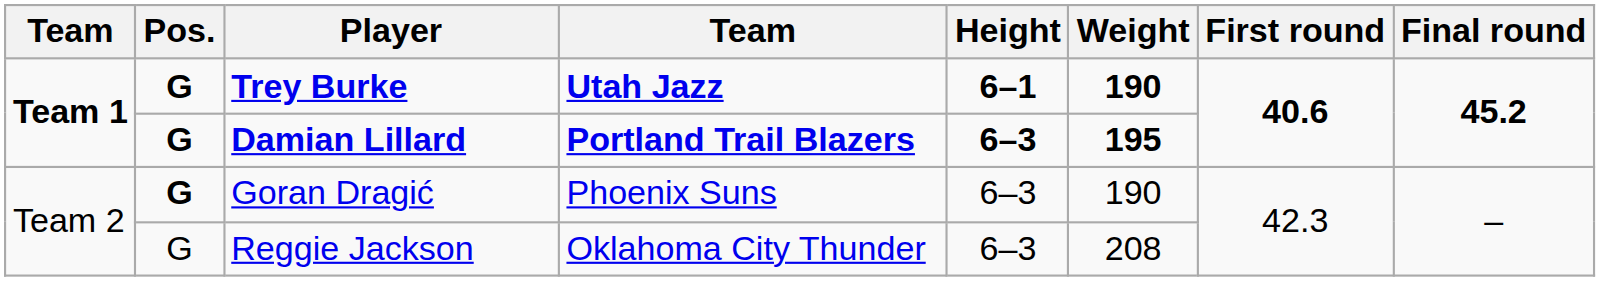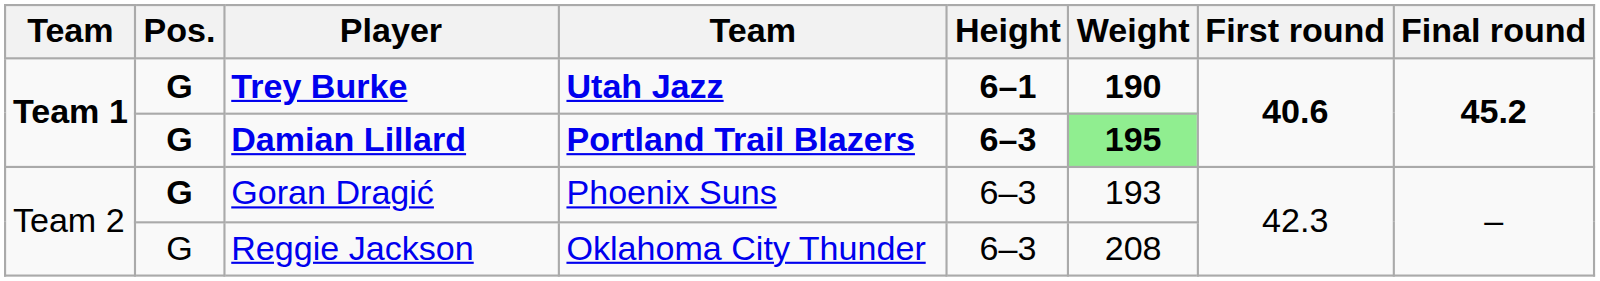 <table class="wikitable">
 <tr>
 <th>Team</th>
 <th>Pos.</th>
 <th style="width:150px;">Player</th>
 <th width=175>Team</th>
 <th>Height</th>
 <th>Weight</th>
 <th>First round</th>
 <th>Final round</th>
 </tr>
 <tr>
 <td rowspan=2><strong>Team 1</strong></td>
 <td style="text-align:center"><strong>G</strong></td>
 <td><strong><a href='#'>Trey Burke</a></strong></td>
 <td><strong><a href='#'>Utah Jazz</a></strong></td>
 <td align=center><strong>6–1</strong></td>
 <td align=center><strong>190</strong></td>
 <td style="text-align:center;" rowspan="2"><strong>40.6</strong></td>
 <td style="text-align:center;" rowspan="2"><strong>45.2</strong></td>
 </tr>
 <tr>
 <td style="text-align:center"><strong>G</strong></td>
 <td><strong><a href='#'>Damian Lillard</a></strong></td>
 <td><strong><a href='#'>Portland Trail Blazers</a></strong></td>
 <td align=center><strong>6–3</strong></td>
-<td align=center><strong>195</strong></td>
+<td align=center style="background: lightgreen;"><strong>195</strong></td>
 </tr>
 <tr>
 <td rowspan=2>Team 2</td>
 <td style="text-align:center"><strong>G</strong></td>
 <td><a href='#'>Goran Dragić</a></td>
 <td><a href='#'>Phoenix Suns</a></td>
 <td align=center>6–3</td>
-<td align=center>190</td>
+<td align=center>193</td>
 <td style="text-align:center;" rowspan="2">42.3</td>
 <td style="text-align:center;" rowspan="2">–</td>
 </tr>
 <tr ->
 <td style="text-align:center">G</td>
 <td><a href='#'>Reggie Jackson</a></td>
 <td><a href='#'>Oklahoma City Thunder</a></td>
 <td align=center>6–3</td>
 <td align=center>208</td>
 </tr>
 </table>
